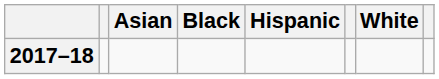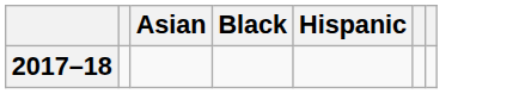 <table class="wikitable" style=text-align:center>
 <tr>
 <th scope="col"></th>
 <th scope="col"></th>
 <th scope="col">Asian</th>
 <th scope="col">Black</th>
 <th scope="col">Hispanic</th>
 <th scope="col"></th>
-<th scope="col">White</th>
 <th scope="col"></th>
 </tr>
 <tr>
 <th>2017–18</th>
 <td> </td>
 <td> </td>
 <td> </td>
 <td> </td>
 <td> </td>
 <td> </td>
-<td> </td>
 </tr>
 </table>
